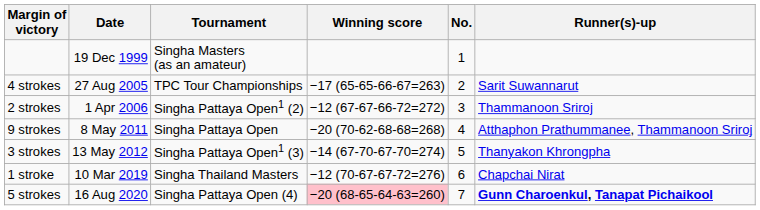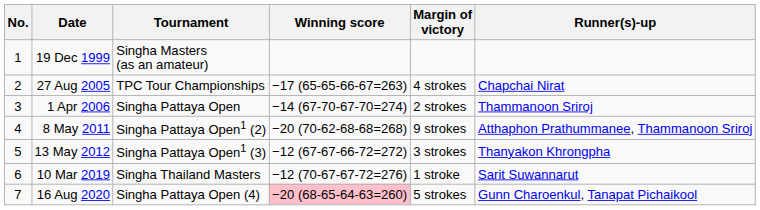 <table class="wikitable" style="font-size:95%;">
 <tr>
-<th>Margin of<br>victory</th>
+<th>No.</th>
 <th>Date</th>
 <th>Tournament</th>
 <th>Winning score</th>
-<th>No.</th>
+<th>Margin of<br>victory</th>
 <th>Runner(s)-up</th>
 </tr>
 <tr>
-<td></td>
+<td align=center>1</td>
 <td align=right>19 Dec <a href='#'>1999</a></td>
 <td>Singha Masters<br>(as an amateur)</td>
 <td></td>
-<td align=center>1</td>
+<td></td>
 <td></td>
 </tr>
 <tr>
-<td>4 strokes</td>
+<td align=center>2</td>
 <td align=right>27 Aug <a href='#'>2005</a></td>
 <td>TPC Tour Championships</td>
 <td>−17 (65-65-66-67=263)</td>
-<td align=center>2</td>
+<td>4 strokes</td>
+<td> <a href='#'>Chapchai Nirat</a></td>
+</tr>
+<tr>
+<td align=center>3</td>
+<td align=right>1 Apr <a href='#'>2006</a></td>
+<td>Singha Pattaya Open</td>
+<td>−14 (67-70-67-70=274)</td>
+<td>2 strokes</td>
+<td> <a href='#'>Thammanoon Sriroj</a></td>
+</tr>
+<tr>
+<td align=center>4</td>
+<td align=right>8 May <a href='#'>2011</a></td>
+<td>Singha Pattaya Open<sup>1</sup> (2)</td>
+<td>−20 (70-62-68-68=268)</td>
+<td>9 strokes</td>
+<td> <a href='#'>Atthaphon Prathummanee</a>,  <a href='#'>Thammanoon Sriroj</a></td>
+</tr>
+<tr>
+<td align=center>5</td>
+<td align=right>13 May <a href='#'>2012</a></td>
+<td>Singha Pattaya Open<sup>1</sup> (3)</td>
+<td>−12 (67-67-66-72=272)</td>
+<td>3 strokes</td>
+<td> <a href='#'>Thanyakon Khrongpha</a></td>
+</tr>
+<tr>
+<td align=center>6</td>
+<td align=right>10 Mar <a href='#'>2019</a></td>
+<td>Singha Thailand Masters</td>
+<td>−12 (70-67-67-72=276)</td>
+<td>1 stroke</td>
 <td> <a href='#'>Sarit Suwannarut</a></td>
 </tr>
 <tr>
-<td>2 strokes</td>
-<td align=right>1 Apr <a href='#'>2006</a></td>
-<td>Singha Pattaya Open<sup>1</sup> (2)</td>
-<td>−12 (67-67-66-72=272)</td>
-<td align=center>3</td>
-<td> <a href='#'>Thammanoon Sriroj</a></td>
-</tr>
-<tr>
-<td>9 strokes</td>
-<td align=right>8 May <a href='#'>2011</a></td>
-<td>Singha Pattaya Open</td>
-<td>−20 (70-62-68-68=268)</td>
-<td align=center>4</td>
-<td> <a href='#'>Atthaphon Prathummanee</a>,  <a href='#'>Thammanoon Sriroj</a></td>
-</tr>
-<tr>
-<td>3 strokes</td>
-<td align=right>13 May <a href='#'>2012</a></td>
-<td>Singha Pattaya Open<sup>1</sup> (3)</td>
-<td>−14 (67-70-67-70=274)</td>
-<td align=center>5</td>
-<td> <a href='#'>Thanyakon Khrongpha</a></td>
-</tr>
-<tr>
-<td>1 stroke</td>
-<td align=right>10 Mar <a href='#'>2019</a></td>
-<td>Singha Thailand Masters</td>
-<td>−12 (70-67-67-72=276)</td>
-<td align=center>6</td>
-<td> <a href='#'>Chapchai Nirat</a></td>
-</tr>
-<tr>
-<td>5 strokes</td>
+<td align=center>7</td>
 <td align=right>16 Aug <a href='#'>2020</a></td>
 <td>Singha Pattaya Open (4)</td>
 <td style="background: pink;">−20 (68-65-64-63=260)</td>
-<td align=center>7</td>
-<td><strong> <a href='#'>Gunn Charoenkul</a>,  <a href='#'>Tanapat Pichaikool</a></strong></td>
+<td>5 strokes</td>
+<td> <a href='#'>Gunn Charoenkul</a>,  <a href='#'>Tanapat Pichaikool</a></td>
 </tr>
 </table>
